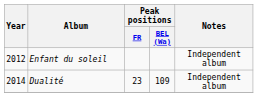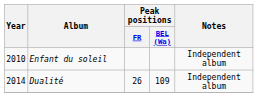 <table class="wikitable">
 <tr>
 <th align="center" rowspan="2" width="10">Year</th>
 <th align="center" rowspan="2" width="150">Album</th>
 <th align="center" colspan="2" width="30">Peak positions</th>
 <th align="center" rowspan="2" width="120">Notes</th>
 </tr>
 <tr>
 <th scope="col" style="width:3em;font-size:90%;"><a href='#'>FR</a><br></th>
 <th scope="col" style="width:3em;font-size:90%;"><a href='#'>BEL <br>(Wa)</a><br></th>
 </tr>
 <tr>
-<td align="center" rowspan="1">2012</td>
+<td align="center" rowspan="1">2010</td>
 <td><em>Enfant du soleil</em></td>
 <td align="center"></td>
 <td align="center"></td>
 <td align="center">Independent album</td>
 </tr>
 <tr>
 <td align="center" rowspan="1">2014</td>
 <td><em>Dualité</em></td>
-<td align="center">23</td>
+<td align="center">26</td>
 <td align="center">109</td>
 <td align="center">Independent album</td>
 </tr>
 <tr>
 </tr>
 </table>
